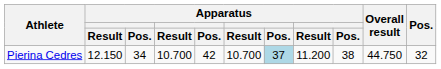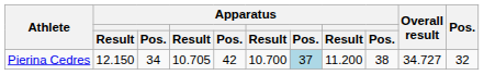 <table class=wikitable style="font-size:90%">
 <tr>
 <th rowspan="3">Athlete</th>
 <th colspan="8">Apparatus</th>
 <th rowspan="3">Overall<br>result</th>
 <th rowspan="3">Pos.</th>
 </tr>
 <tr>
 <th colspan="2"></th>
 <th colspan="2"></th>
 <th colspan="2"></th>
 <th colspan="2"></th>
 </tr>
 <tr>
 <th>Result</th>
 <th>Pos.</th>
 <th>Result</th>
 <th>Pos.</th>
 <th>Result</th>
 <th>Pos.</th>
 <th>Result</th>
 <th>Pos.</th>
 </tr>
 <tr align=center>
 <td align=left><a href='#'>Pierina Cedres</a></td>
 <td>12.150</td>
 <td>34</td>
-<td>10.700</td>
+<td>10.705</td>
 <td>42</td>
 <td>10.700</td>
 <td style="background: lightblue;">37</td>
 <td>11.200</td>
 <td>38</td>
-<td>44.750</td>
+<td>34.727</td>
 <td>32</td>
 </tr>
 </table>
